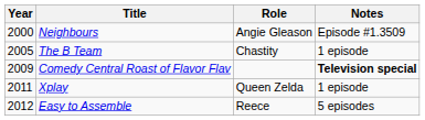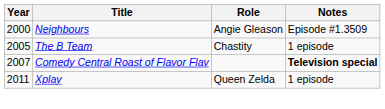 <table class="wikitable sortable">
 <tr>
 <th>Year</th>
 <th>Title</th>
 <th>Role</th>
 <th>Notes</th>
 </tr>
 <tr>
 <td>2000</td>
 <td><em><a href='#'>Neighbours</a></em></td>
 <td>Angie Gleason</td>
 <td>Episode #1.3509</td>
 </tr>
 <tr>
 <td>2005</td>
 <td><a href='#'><em>The B Team</em></a></td>
 <td>Chastity</td>
 <td>1 episode</td>
 </tr>
 <tr>
-<td>2009</td>
+<td>2007</td>
 <td><em><a href='#'>Comedy Central Roast of Flavor Flav</a></em></td>
 <td></td>
 <td><strong>Television special</strong></td>
 </tr>
 <tr>
 <td>2011</td>
 <td><em><a href='#'>Xplay</a></em></td>
 <td>Queen Zelda</td>
 <td>1 episode</td>
 </tr>
-<tr>
-<td>2012</td>
-<td><em><a href='#'>Easy to Assemble</a></em></td>
-<td>Reece</td>
-<td>5 episodes</td>
-</tr>
 </table>
